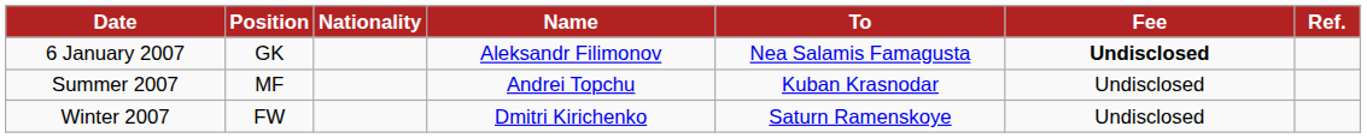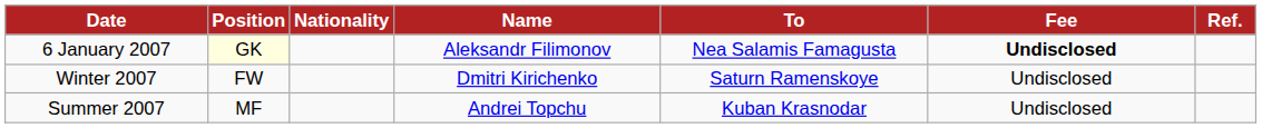 <table class="wikitable"  style="text-align:center; font-size:90%; ">
 <tr>
 <th style="background:#B22222; color:white; width:150px;">Date</th>
 <th style="background:#B22222; color:white; width:50px;">Position</th>
 <th style="background:#B22222; color:white; width:50px;">Nationality</th>
 <th style="background:#B22222; color:white; width:200px;">Name</th>
 <th style="background:#B22222; color:white; width:200px;">To</th>
 <th style="background:#B22222; color:white; width:200px;">Fee</th>
 <th style="background:#B22222; color:white; width:40px;">Ref.</th>
 </tr>
 <tr>
 <td>6 January 2007</td>
-<td>GK</td>
+<td style="background: lightyellow;">GK</td>
 <td></td>
 <td><a href='#'>Aleksandr Filimonov</a></td>
 <td><a href='#'>Nea Salamis Famagusta</a></td>
 <td><strong>Undisclosed</strong></td>
+<td></td>
+</tr>
+<tr>
+<td>Winter 2007</td>
+<td>FW</td>
+<td></td>
+<td><a href='#'>Dmitri Kirichenko</a></td>
+<td><a href='#'>Saturn Ramenskoye</a></td>
+<td>Undisclosed</td>
 <td></td>
 </tr>
 <tr>
 <td>Summer 2007</td>
 <td>MF</td>
 <td></td>
 <td><a href='#'>Andrei Topchu</a></td>
 <td><a href='#'>Kuban Krasnodar</a></td>
 <td>Undisclosed</td>
 <td></td>
 </tr>
-<tr>
-<td>Winter 2007</td>
-<td>FW</td>
-<td></td>
-<td><a href='#'>Dmitri Kirichenko</a></td>
-<td><a href='#'>Saturn Ramenskoye</a></td>
-<td>Undisclosed</td>
-<td></td>
-</tr>
 </table>
